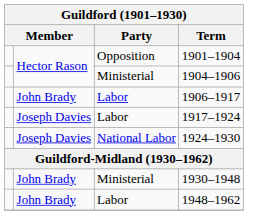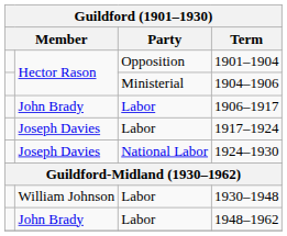 <table class="wikitable">
 <tr>
 <th colspan="4">Guildford (1901–1930)</th>
 </tr>
 <tr>
 <th colspan="2">Member</th>
 <th>Party</th>
 <th>Term</th>
 </tr>
 <tr>
 <td> </td>
 <td rowspan="2"><a href='#'>Hector Rason</a></td>
 <td>Opposition</td>
 <td>1901–1904</td>
 </tr>
 <tr>
 <td> </td>
 <td>Ministerial</td>
 <td>1904–1906</td>
 </tr>
 <tr>
 <td> </td>
 <td><a href='#'>John Brady</a></td>
 <td><a href='#'>Labor</a></td>
 <td>1906–1917</td>
 </tr>
 <tr>
 <td> </td>
 <td><a href='#'>Joseph Davies</a></td>
 <td>Labor</td>
 <td>1917–1924</td>
 </tr>
 <tr>
 <td> </td>
 <td><a href='#'>Joseph Davies</a></td>
 <td><a href='#'>National Labor</a></td>
 <td>1924–1930</td>
 </tr>
 <tr>
 <th colspan="4">Guildford-Midland (1930–1962)</th>
 </tr>
 <tr>
 <td> </td>
-<td><a href='#'>John Brady</a></td>
-<td>Ministerial</td>
+<td>William Johnson</td>
+<td>Labor</td>
 <td>1930–1948</td>
 </tr>
 <tr>
 <td> </td>
 <td><a href='#'>John Brady</a></td>
 <td>Labor</td>
 <td>1948–1962</td>
 </tr>
 <tr>
 </tr>
 </table>
